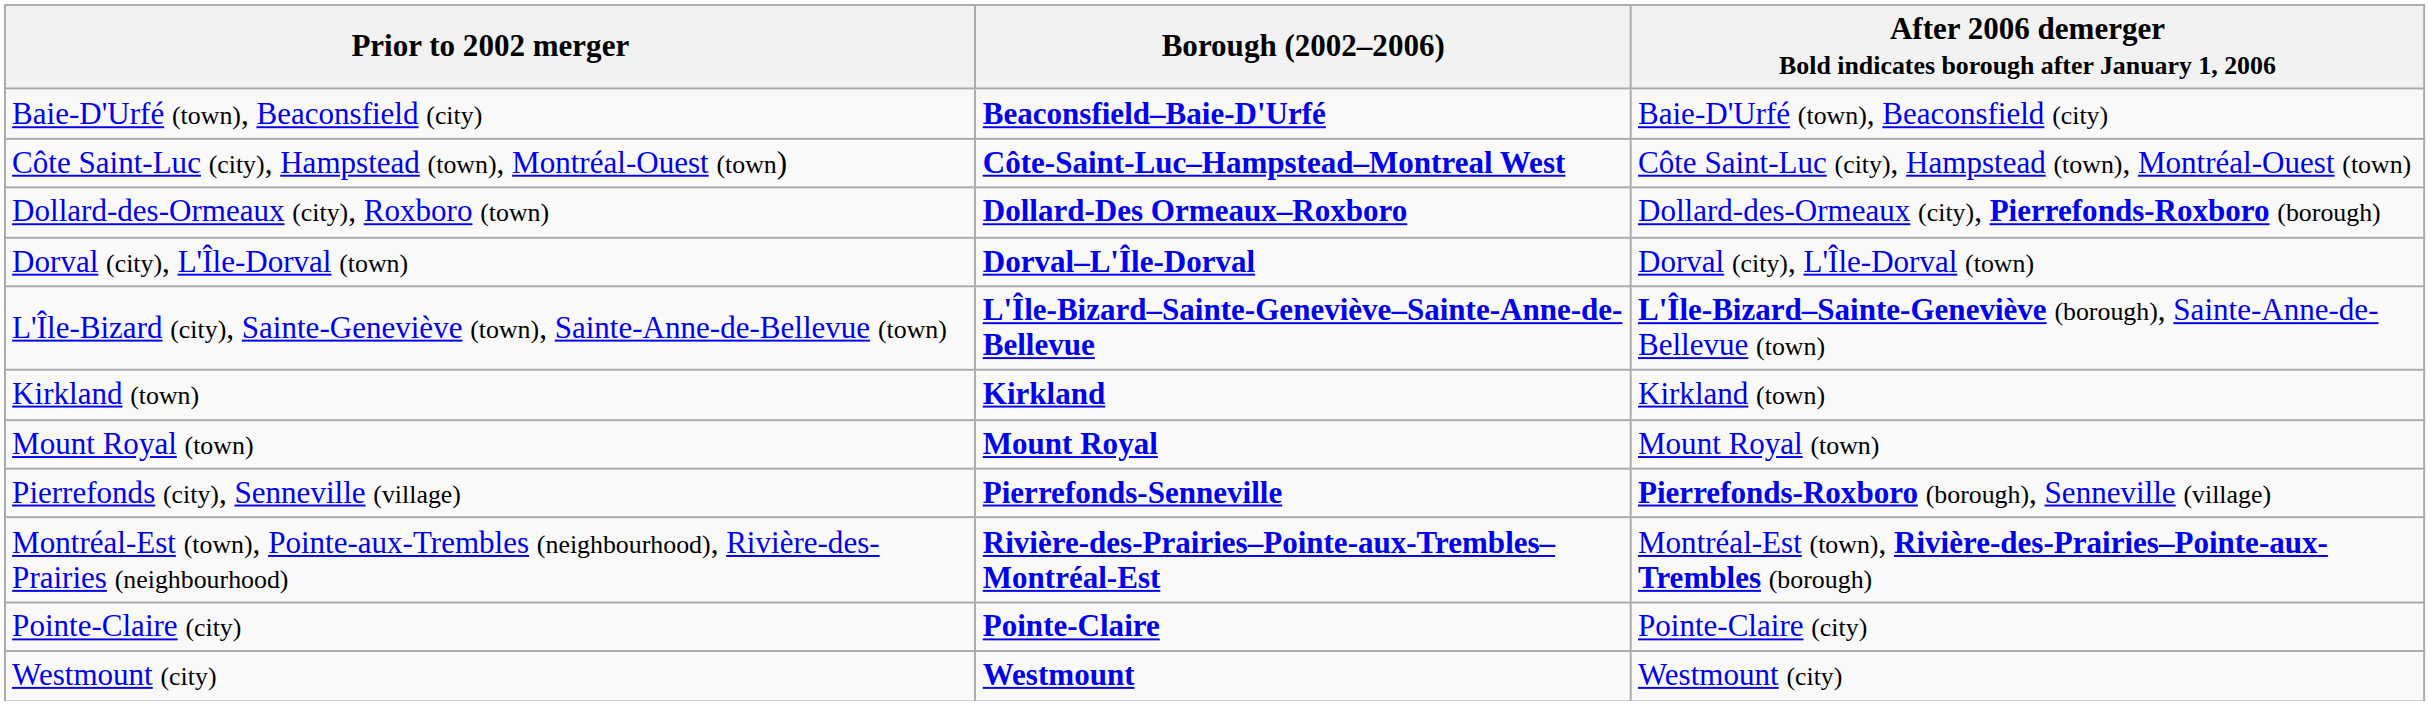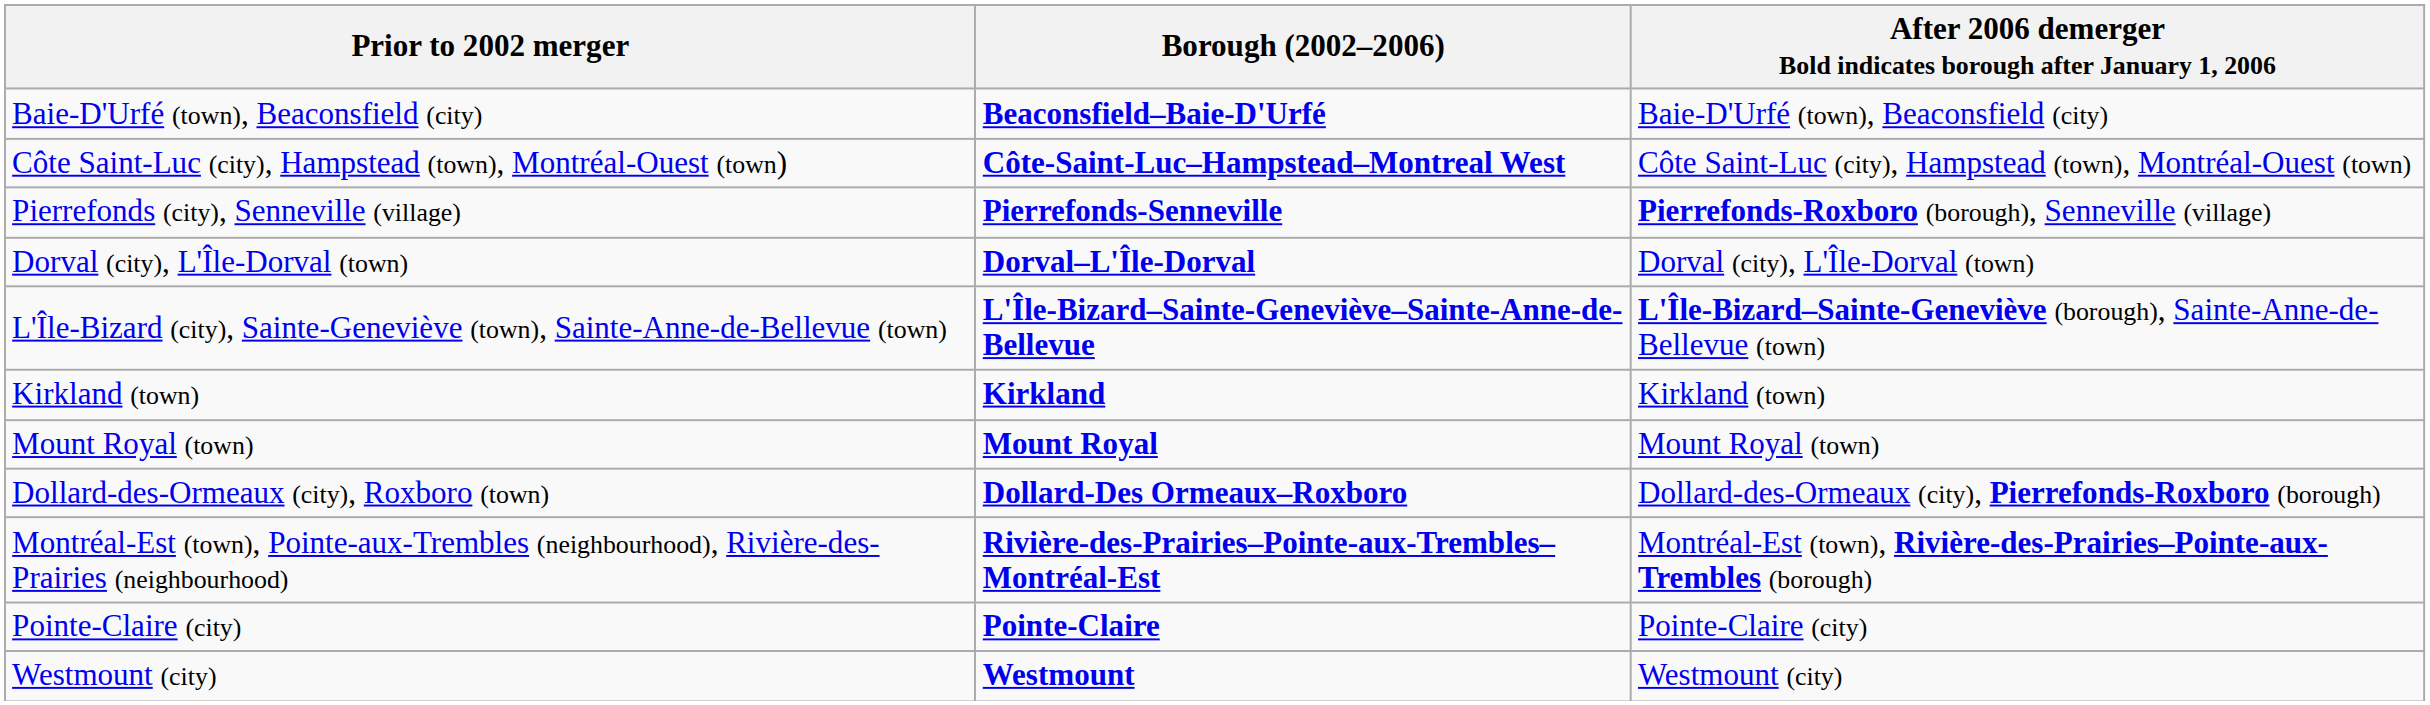 <table class="sortable wikitable" style="float:left;">
 <tr>
 <th>Prior to 2002 merger</th>
 <th>Borough (2002–2006)</th>
 <th>After 2006 demerger<br><small><strong>Bold</strong> indicates borough after January 1, 2006</small></th>
 </tr>
 <tr>
 <td align="left"><a href='#'>Baie-D'Urfé</a> <small>(town)</small>, <a href='#'>Beaconsfield</a> <small>(city)</small></td>
 <td><strong><a href='#'>Beaconsfield–Baie-D'Urfé</a></strong></td>
 <td><a href='#'>Baie-D'Urfé</a> <small>(town)</small>, <a href='#'>Beaconsfield</a> <small>(city)</small></td>
 </tr>
 <tr>
 <td align="left"><a href='#'>Côte Saint-Luc</a> <small>(city)</small>, <a href='#'>Hampstead</a> <small>(town)</small>, <a href='#'>Montréal-Ouest</a> <small>(town</small>)</td>
 <td><strong><a href='#'>Côte-Saint-Luc–Hampstead–Montreal West</a></strong></td>
 <td><a href='#'>Côte Saint-Luc</a> <small>(city)</small>, <a href='#'>Hampstead</a> <small>(town)</small>, <a href='#'>Montréal-Ouest</a> <small>(town)</small></td>
 </tr>
 <tr>
-<td align="left"><a href='#'>Dollard-des-Ormeaux</a> <small>(city)</small>, <a href='#'>Roxboro</a> <small>(town)</small></td>
-<td><strong><a href='#'>Dollard-Des Ormeaux–Roxboro</a></strong></td>
-<td><a href='#'>Dollard-des-Ormeaux</a> <small>(city)</small>, <strong><a href='#'>Pierrefonds-Roxboro</a></strong> <small>(borough)</small></td>
+<td align="left"><a href='#'>Pierrefonds</a> <small>(city)</small>, <a href='#'>Senneville</a> <small>(village)</small></td>
+<td><strong><a href='#'>Pierrefonds-Senneville</a></strong></td>
+<td><strong><a href='#'>Pierrefonds-Roxboro</a></strong> <small>(borough)</small>, <a href='#'>Senneville</a> <small>(village)</small></td>
 </tr>
 <tr>
 <td align="left"><a href='#'>Dorval</a> <small>(city)</small>, <a href='#'>L'Île-Dorval</a> <small>(town)</small></td>
 <td><strong><a href='#'>Dorval–L'Île-Dorval</a></strong></td>
 <td><a href='#'>Dorval</a> <small>(city)</small>, <a href='#'>L'Île-Dorval</a> <small>(town)</small></td>
 </tr>
 <tr>
 <td align="left"><a href='#'>L'Île-Bizard</a> <small>(city)</small>, <a href='#'>Sainte-Geneviève</a> <small>(town)</small>, <a href='#'>Sainte-Anne-de-Bellevue</a> <small>(town)</small></td>
 <td><strong><a href='#'>L'Île-Bizard–Sainte-Geneviève–Sainte-Anne-de-Bellevue</a></strong></td>
 <td><strong><a href='#'>L'Île-Bizard–Sainte-Geneviève</a></strong> <small>(borough)</small>, <a href='#'>Sainte-Anne-de-Bellevue</a> <small>(town)</small></td>
 </tr>
 <tr>
 <td align="left"><a href='#'>Kirkland</a> <small>(town)</small></td>
 <td><strong><a href='#'>Kirkland</a></strong></td>
 <td><a href='#'>Kirkland</a> <small>(town)</small></td>
 </tr>
 <tr>
 <td align="left"><a href='#'>Mount Royal</a> <small>(town)</small></td>
 <td><strong><a href='#'>Mount Royal</a></strong></td>
 <td><a href='#'>Mount Royal</a> <small>(town)</small></td>
 </tr>
 <tr>
-<td align="left"><a href='#'>Pierrefonds</a> <small>(city)</small>, <a href='#'>Senneville</a> <small>(village)</small></td>
-<td><strong><a href='#'>Pierrefonds-Senneville</a></strong></td>
-<td><strong><a href='#'>Pierrefonds-Roxboro</a></strong> <small>(borough)</small>, <a href='#'>Senneville</a> <small>(village)</small></td>
+<td align="left"><a href='#'>Dollard-des-Ormeaux</a> <small>(city)</small>, <a href='#'>Roxboro</a> <small>(town)</small></td>
+<td><strong><a href='#'>Dollard-Des Ormeaux–Roxboro</a></strong></td>
+<td><a href='#'>Dollard-des-Ormeaux</a> <small>(city)</small>, <strong><a href='#'>Pierrefonds-Roxboro</a></strong> <small>(borough)</small></td>
 </tr>
 <tr>
 <td align="left"><a href='#'>Montréal-Est</a> <small>(town)</small>, <a href='#'>Pointe-aux-Trembles</a> <small>(neighbourhood)</small>, <a href='#'>Rivière-des-Prairies</a> <small>(neighbourhood)</small></td>
 <td><strong><a href='#'>Rivière-des-Prairies–Pointe-aux-Trembles–Montréal-Est</a></strong></td>
 <td><a href='#'>Montréal-Est</a> <small>(town)</small>, <strong><a href='#'>Rivière-des-Prairies–Pointe-aux-Trembles</a></strong> <small>(borough)</small></td>
 </tr>
 <tr>
 <td align="left"><a href='#'>Pointe-Claire</a> <small>(city)</small></td>
 <td><strong><a href='#'>Pointe-Claire</a></strong></td>
 <td><a href='#'>Pointe-Claire</a> <small>(city)</small></td>
 </tr>
 <tr>
 <td align="left"><a href='#'>Westmount</a> <small>(city)</small></td>
 <td><strong><a href='#'>Westmount</a></strong></td>
 <td><a href='#'>Westmount</a> <small>(city)</small></td>
 </tr>
 </table>
